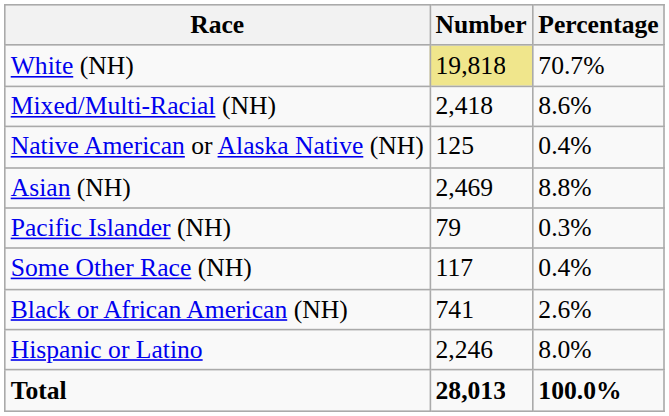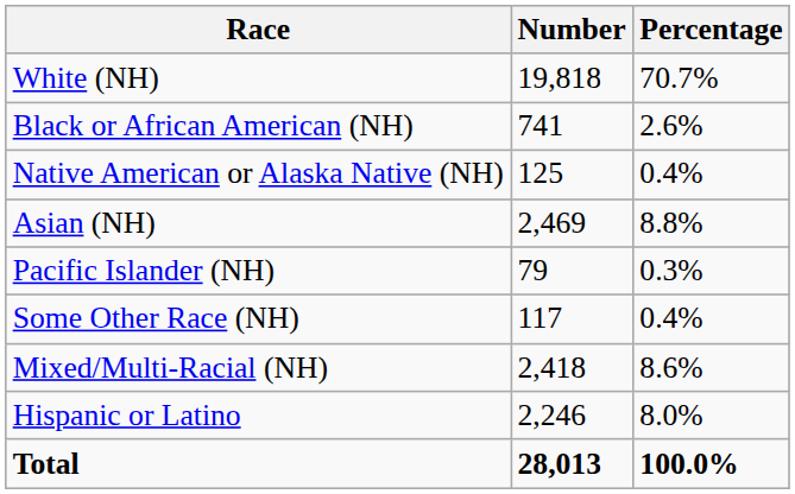 <table class="wikitable">
 <tr>
 <th>Race</th>
 <th>Number</th>
 <th>Percentage</th>
 </tr>
 <tr>
 <td><a href='#'>White</a> (NH)</td>
-<td style="background: khaki;">19,818</td>
+<td>19,818</td>
 <td>70.7%</td>
 </tr>
 <tr>
-<td><a href='#'>Mixed/Multi-Racial</a> (NH)</td>
-<td>2,418</td>
-<td>8.6%</td>
+<td><a href='#'>Black or African American</a> (NH)</td>
+<td>741</td>
+<td>2.6%</td>
 </tr>
 <tr>
 <td><a href='#'>Native American</a> or <a href='#'>Alaska Native</a> (NH)</td>
 <td>125</td>
 <td>0.4%</td>
 </tr>
 <tr>
 <td><a href='#'>Asian</a> (NH)</td>
 <td>2,469</td>
 <td>8.8%</td>
 </tr>
 <tr>
 <td><a href='#'>Pacific Islander</a> (NH)</td>
 <td>79</td>
 <td>0.3%</td>
 </tr>
 <tr>
 <td><a href='#'>Some Other Race</a> (NH)</td>
 <td>117</td>
 <td>0.4%</td>
 </tr>
 <tr>
-<td><a href='#'>Black or African American</a> (NH)</td>
-<td>741</td>
-<td>2.6%</td>
+<td><a href='#'>Mixed/Multi-Racial</a> (NH)</td>
+<td>2,418</td>
+<td>8.6%</td>
 </tr>
 <tr>
 <td><a href='#'>Hispanic or Latino</a></td>
 <td>2,246</td>
 <td>8.0%</td>
 </tr>
 <tr>
 <td><strong>Total</strong></td>
 <td><strong>28,013</strong></td>
 <td><strong>100.0%</strong></td>
 </tr>
 </table>
